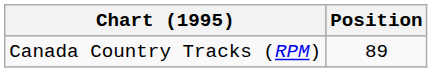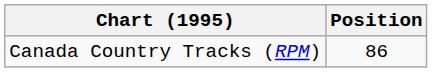 <table class="wikitable sortable">
 <tr>
 <th scope="col">Chart (1995)</th>
 <th scope="col">Position</th>
 </tr>
 <tr>
 <td>Canada Country Tracks (<em><a href='#'>RPM</a></em>)</td>
-<td align="center">89</td>
+<td align="center">86</td>
 </tr>
 </table>
